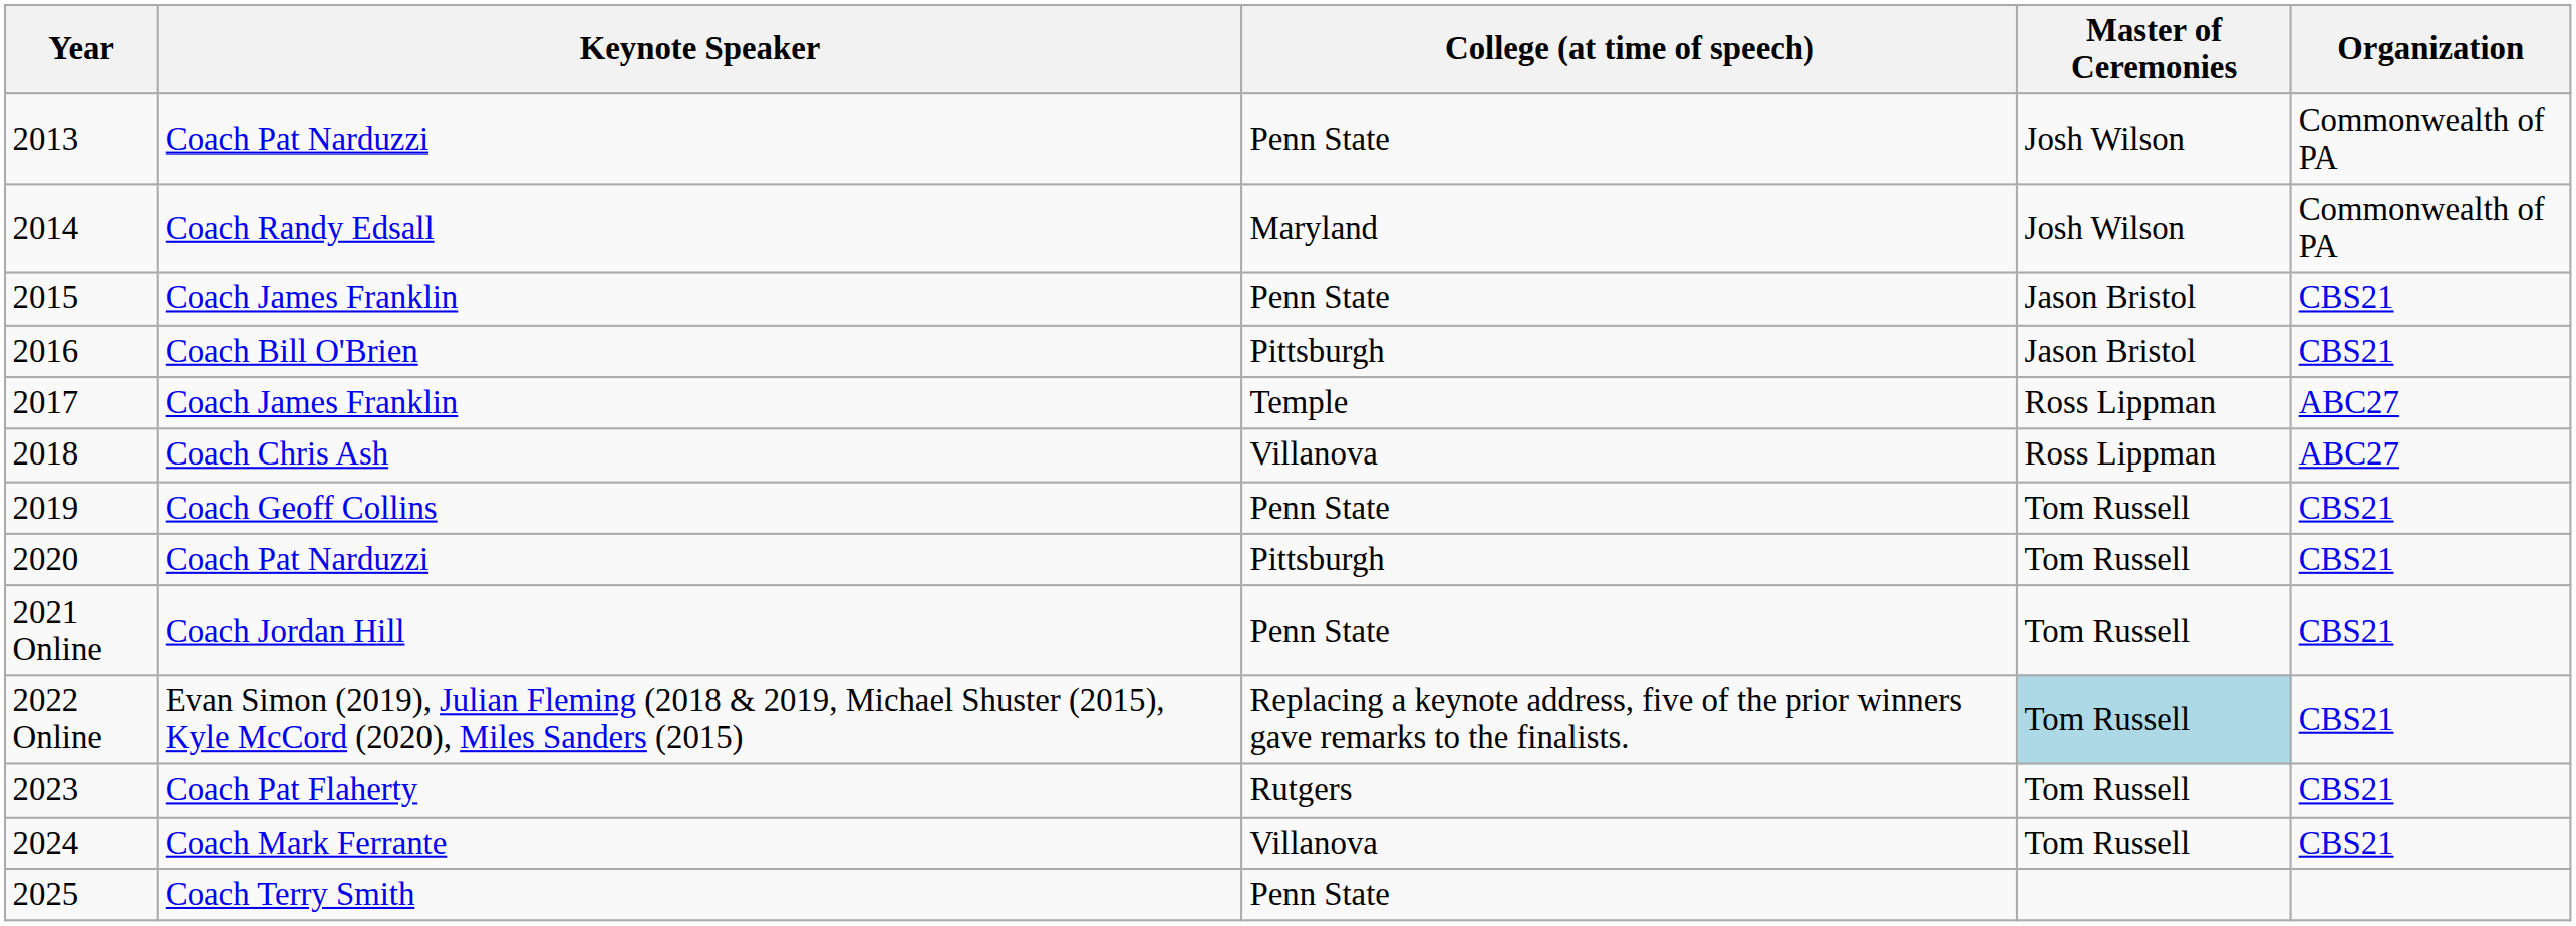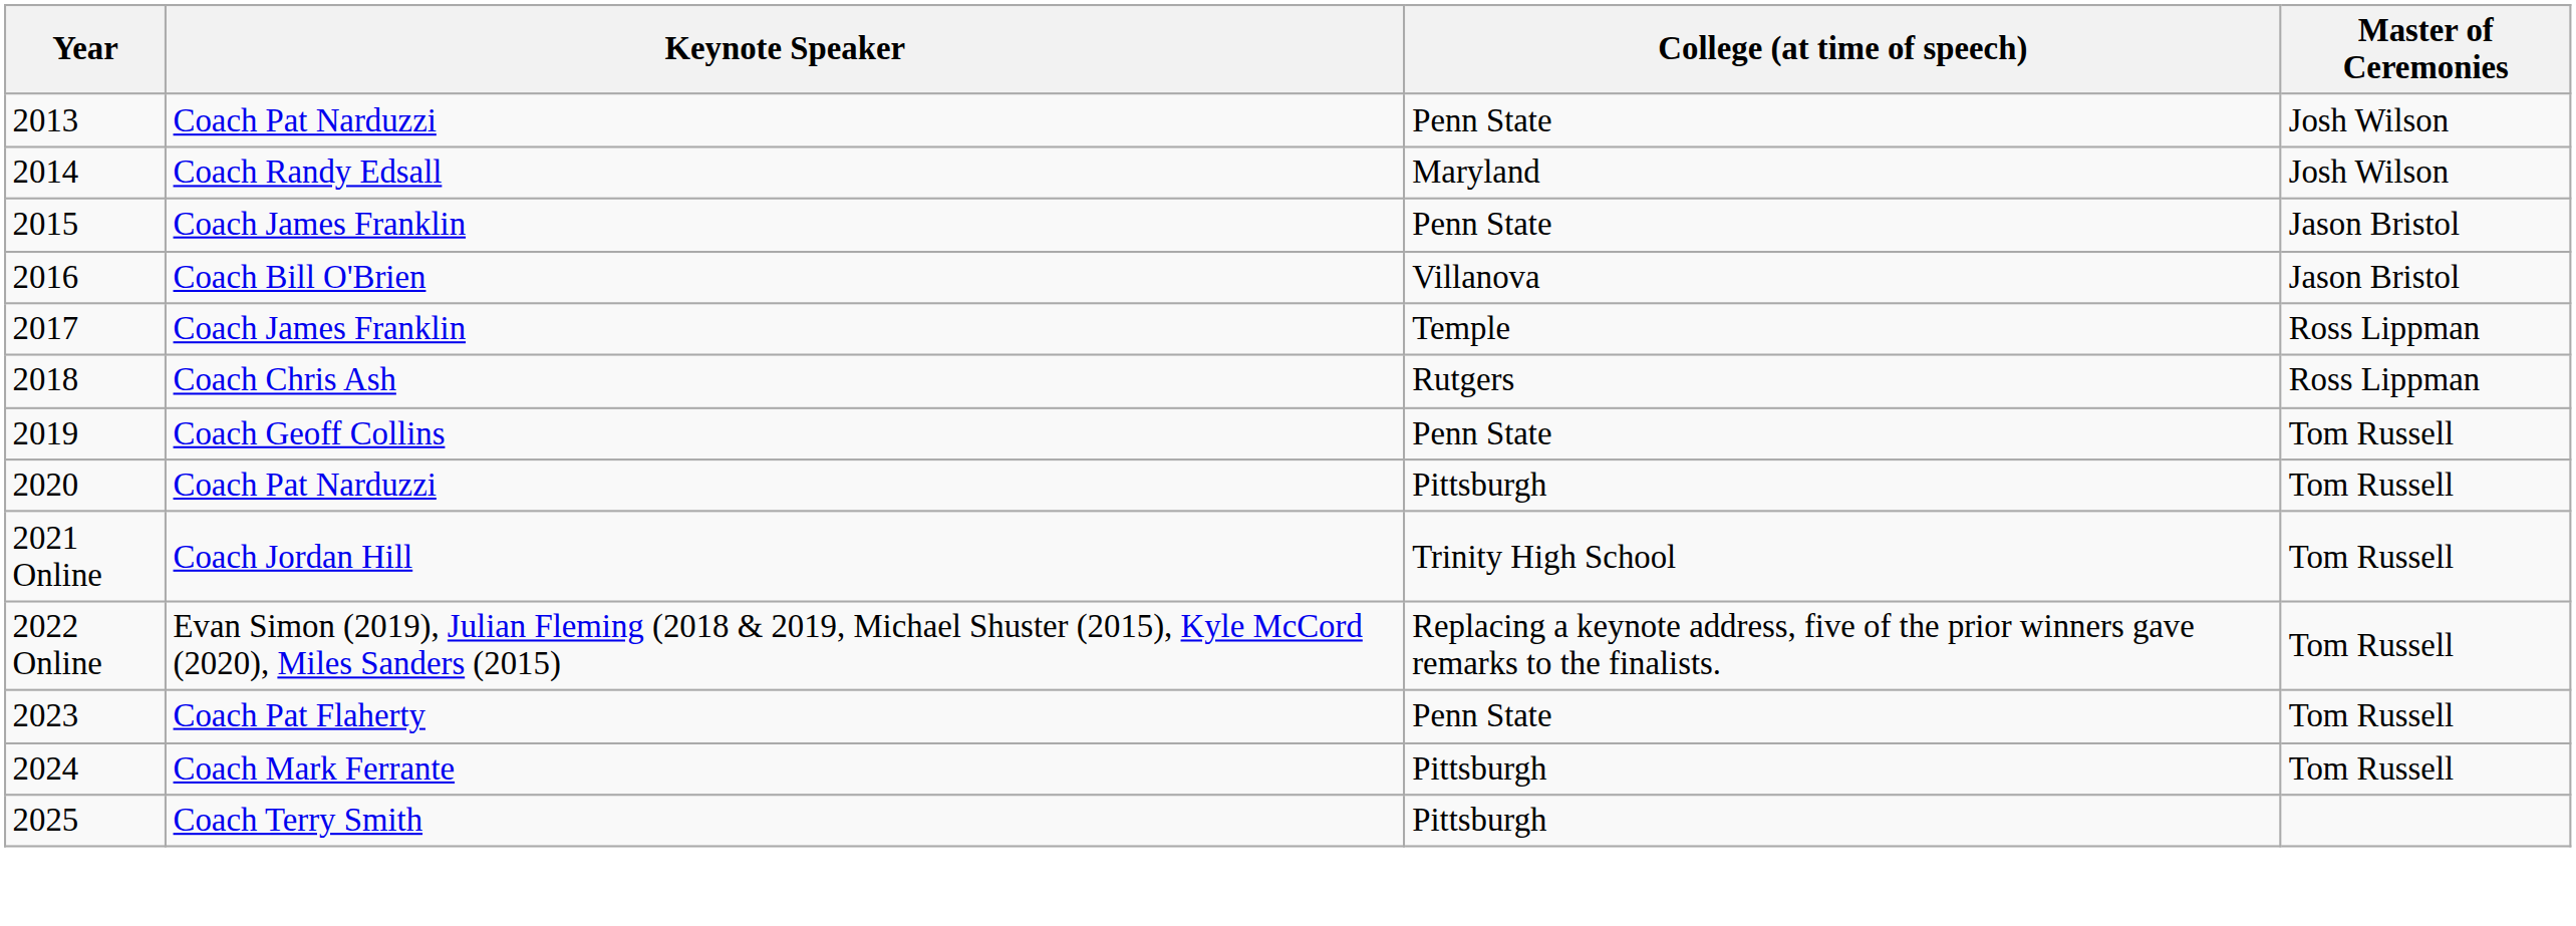 <table class="wikitable">
 <tr>
 <th>Year</th>
 <th>Keynote Speaker</th>
 <th>College (at time of speech)</th>
 <th>Master of Ceremonies</th>
-<th>Organization</th>
 </tr>
 <tr>
 <td>2013</td>
 <td><a href='#'>Coach Pat Narduzzi</a></td>
 <td>Penn State</td>
 <td>Josh Wilson</td>
-<td>Commonwealth of PA</td>
 </tr>
 <tr>
 <td>2014</td>
 <td><a href='#'>Coach Randy Edsall</a></td>
 <td>Maryland</td>
 <td>Josh Wilson</td>
-<td>Commonwealth of PA</td>
 </tr>
 <tr>
 <td>2015</td>
 <td><a href='#'>Coach James Franklin</a></td>
 <td>Penn State</td>
 <td>Jason Bristol</td>
-<td><a href='#'>CBS21</a></td>
 </tr>
 <tr>
 <td>2016</td>
 <td><a href='#'>Coach Bill O'Brien</a></td>
-<td>Pittsburgh</td>
+<td>Villanova</td>
 <td>Jason Bristol</td>
-<td><a href='#'>CBS21</a></td>
 </tr>
 <tr>
 <td>2017</td>
 <td><a href='#'>Coach James Franklin</a></td>
 <td>Temple</td>
 <td>Ross Lippman</td>
-<td><a href='#'>ABC27</a></td>
 </tr>
 <tr>
 <td>2018</td>
 <td><a href='#'>Coach Chris Ash</a></td>
-<td>Villanova</td>
+<td>Rutgers</td>
 <td>Ross Lippman</td>
-<td><a href='#'>ABC27</a></td>
 </tr>
 <tr>
 <td>2019</td>
 <td><a href='#'>Coach Geoff Collins</a></td>
 <td>Penn State</td>
 <td>Tom Russell</td>
-<td><a href='#'>CBS21</a></td>
 </tr>
 <tr>
 <td>2020</td>
 <td><a href='#'>Coach Pat Narduzzi</a></td>
 <td>Pittsburgh</td>
 <td>Tom Russell</td>
-<td><a href='#'>CBS21</a></td>
 </tr>
 <tr>
 <td>2021 Online</td>
 <td><a href='#'>Coach Jordan Hill</a></td>
-<td>Penn State</td>
+<td>Trinity High School</td>
 <td>Tom Russell</td>
-<td><a href='#'>CBS21</a></td>
 </tr>
 <tr>
 <td>2022 Online</td>
 <td>Evan Simon (2019),  <a href='#'>Julian Fleming</a> (2018 & 2019, Michael Shuster (2015),  <a href='#'>Kyle McCord</a> (2020), <a href='#'>Miles Sanders</a> (2015)</td>
 <td>Replacing a keynote address, five of the prior winners gave remarks to the finalists.</td>
-<td style="background: lightblue;">Tom Russell</td>
-<td><a href='#'>CBS21</a></td>
+<td>Tom Russell</td>
 </tr>
 <tr>
 <td>2023</td>
 <td><a href='#'>Coach Pat Flaherty</a></td>
-<td>Rutgers</td>
+<td>Penn State</td>
 <td>Tom Russell</td>
-<td><a href='#'>CBS21</a></td>
 </tr>
 <tr>
 <td>2024</td>
 <td><a href='#'>Coach Mark Ferrante</a></td>
-<td>Villanova</td>
+<td>Pittsburgh</td>
 <td>Tom Russell</td>
-<td><a href='#'>CBS21</a></td>
 </tr>
 <tr>
 <td>2025</td>
 <td><a href='#'>Coach Terry Smith</a></td>
-<td>Penn State</td>
-<td></td>
+<td>Pittsburgh</td>
 <td></td>
 </tr>
 </table>
